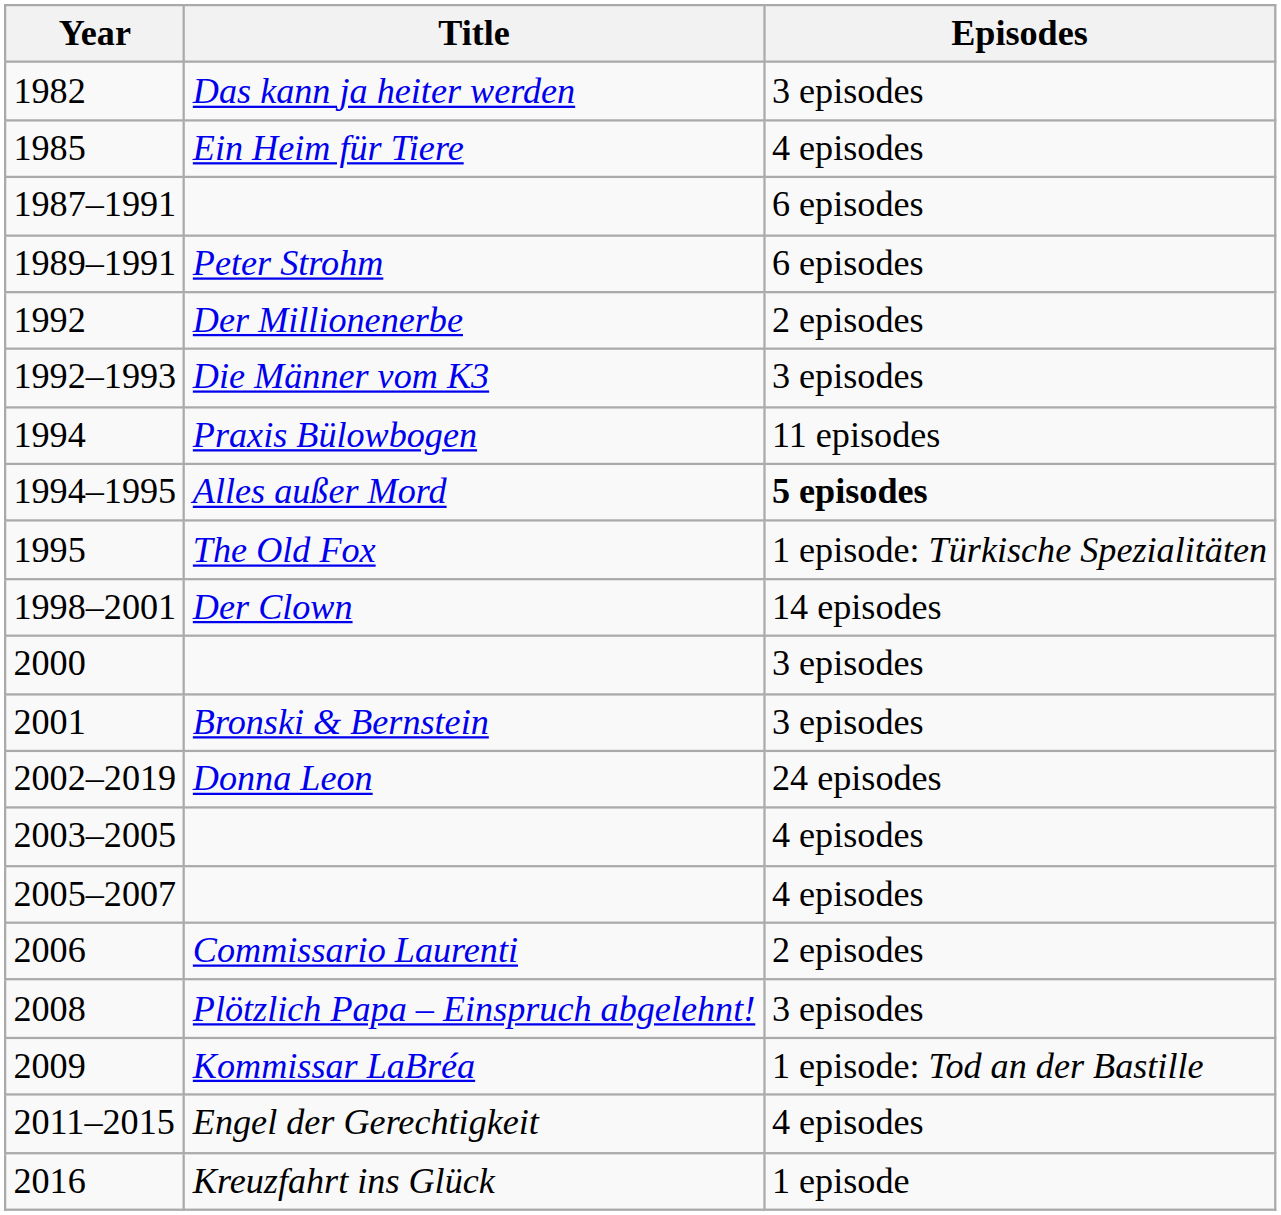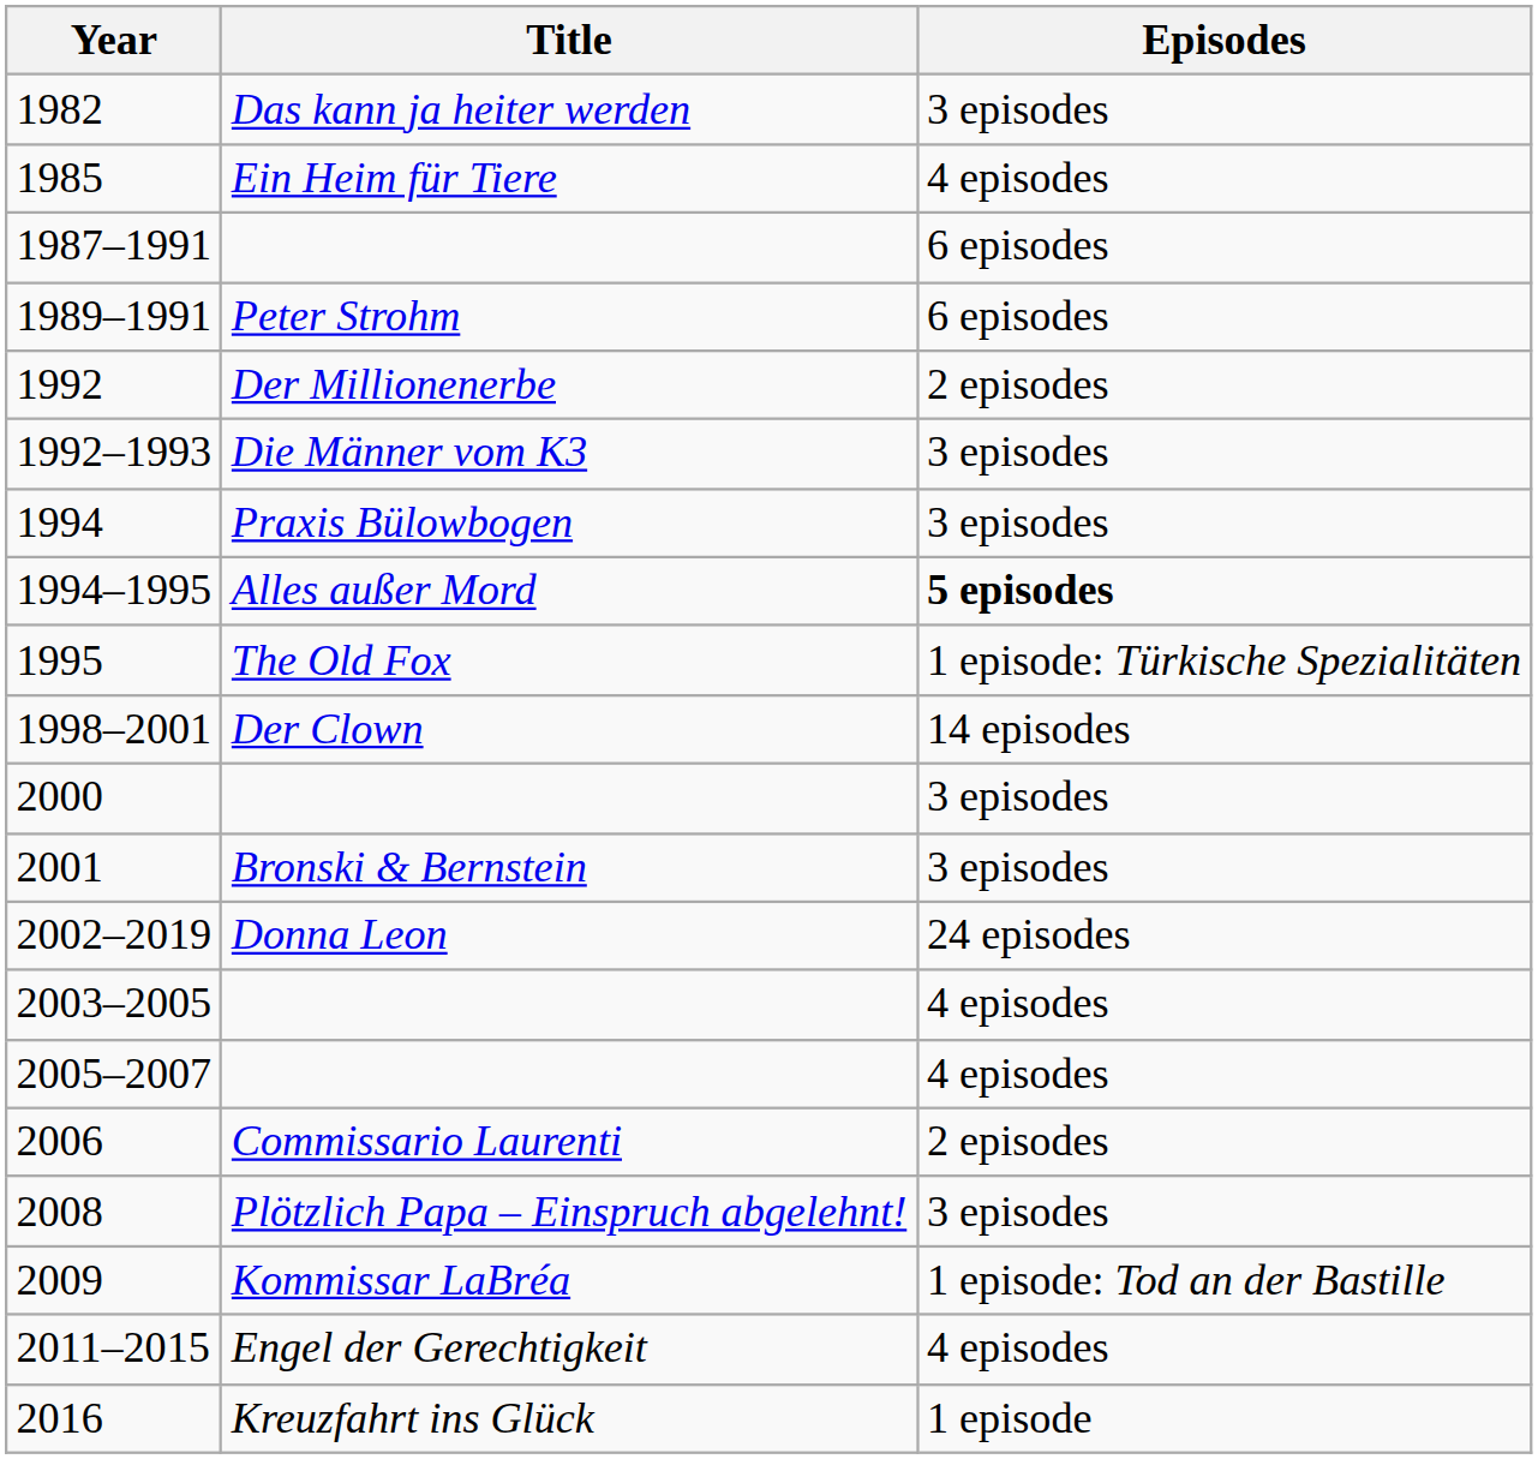 <table class="wikitable sortable">
 <tr>
 <th>Year</th>
 <th>Title</th>
 <th>Episodes</th>
 </tr>
 <tr>
 <td>1982</td>
 <td><em><a href='#'>Das kann ja heiter werden</a></em></td>
 <td>3 episodes</td>
 </tr>
 <tr>
 <td>1985</td>
 <td><em><a href='#'>Ein Heim für Tiere</a></em></td>
 <td>4 episodes</td>
 </tr>
 <tr>
 <td>1987–1991</td>
 <td><em></em></td>
 <td>6 episodes</td>
 </tr>
 <tr>
 <td>1989–1991</td>
 <td><em><a href='#'>Peter Strohm</a></em></td>
 <td>6 episodes</td>
 </tr>
 <tr>
 <td>1992</td>
 <td><em><a href='#'>Der Millionenerbe</a></em></td>
 <td>2 episodes</td>
 </tr>
 <tr>
 <td>1992–1993</td>
 <td><em><a href='#'>Die Männer vom K3</a></em></td>
 <td>3 episodes</td>
 </tr>
 <tr>
 <td>1994</td>
 <td><em><a href='#'>Praxis Bülowbogen</a></em></td>
-<td>11 episodes</td>
+<td>3 episodes</td>
 </tr>
 <tr>
 <td>1994–1995</td>
 <td><em><a href='#'>Alles außer Mord</a></em></td>
 <td><strong>5 episodes</strong></td>
 </tr>
 <tr>
 <td>1995</td>
 <td><em><a href='#'>The Old Fox</a></em></td>
 <td>1 episode: <em>Türkische Spezialitäten</em></td>
 </tr>
 <tr>
 <td>1998–2001</td>
 <td><em><a href='#'>Der Clown</a></em></td>
 <td>14 episodes</td>
 </tr>
 <tr>
 <td>2000</td>
 <td><em></em></td>
 <td>3 episodes</td>
 </tr>
 <tr>
 <td>2001</td>
 <td><em><a href='#'>Bronski & Bernstein</a></em></td>
 <td>3 episodes</td>
 </tr>
 <tr>
 <td>2002–2019</td>
 <td><em><a href='#'>Donna Leon</a></em></td>
 <td>24 episodes</td>
 </tr>
 <tr>
 <td>2003–2005</td>
 <td><em></em></td>
 <td>4 episodes</td>
 </tr>
 <tr>
 <td>2005–2007</td>
 <td><em></em></td>
 <td>4 episodes</td>
 </tr>
 <tr>
 <td>2006</td>
 <td><em><a href='#'>Commissario Laurenti</a></em></td>
 <td>2 episodes</td>
 </tr>
 <tr>
 <td>2008</td>
 <td><em><a href='#'>Plötzlich Papa – Einspruch abgelehnt!</a></em></td>
 <td>3 episodes</td>
 </tr>
 <tr>
 <td>2009</td>
 <td><em><a href='#'>Kommissar LaBréa</a></em></td>
 <td>1 episode: <em>Tod an der Bastille</em></td>
 </tr>
 <tr>
 <td>2011–2015</td>
 <td><em>Engel der Gerechtigkeit</em></td>
 <td>4 episodes</td>
 </tr>
 <tr>
 <td>2016</td>
 <td><em>Kreuzfahrt ins Glück</em></td>
 <td>1 episode</td>
 </tr>
 </table>
